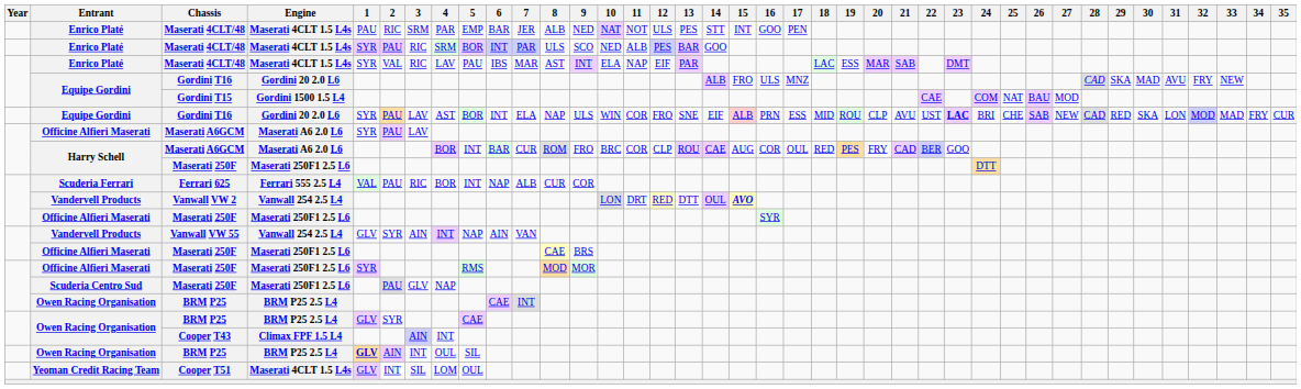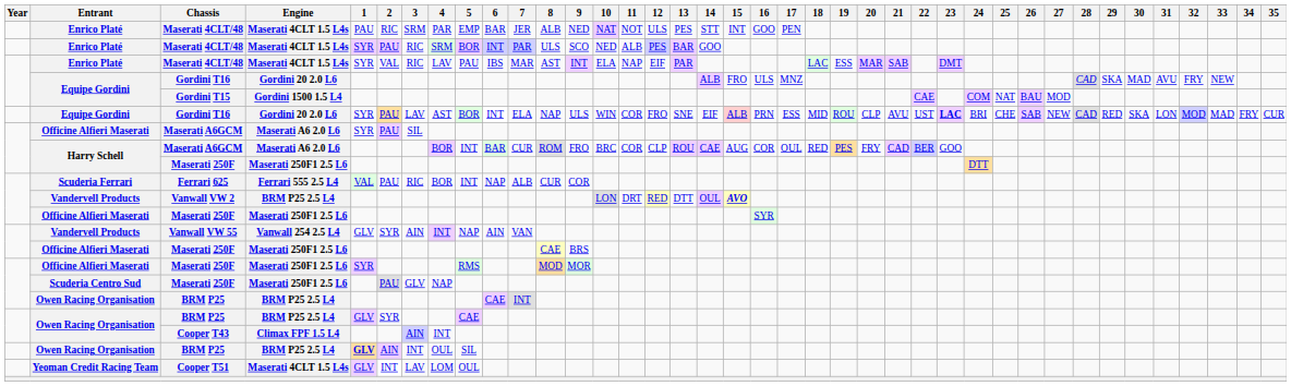 <table class="wikitable" style="text-align:center; font-size:85%">
 <tr>
 <th>Year</th>
 <th>Entrant</th>
 <th>Chassis</th>
 <th>Engine</th>
 <th>1</th>
 <th>2</th>
 <th>3</th>
 <th>4</th>
 <th>5</th>
 <th>6</th>
 <th>7</th>
 <th>8</th>
 <th>9</th>
 <th>10</th>
 <th>11</th>
 <th>12</th>
 <th>13</th>
 <th>14</th>
 <th>15</th>
 <th>16</th>
 <th>17</th>
 <th>18</th>
 <th>19</th>
 <th>20</th>
 <th>21</th>
 <th>22</th>
 <th>23</th>
 <th>24</th>
 <th>25</th>
 <th>26</th>
 <th>27</th>
 <th>28</th>
 <th>29</th>
 <th>30</th>
 <th>31</th>
 <th>32</th>
 <th>33</th>
 <th>34</th>
 <th>35</th>
 </tr>
 <tr>
 <td></td>
 <th nowrap><a href='#'>Enrico Platé</a></th>
 <th nowrap><a href='#'>Maserati</a> <a href='#'>4CLT/48</a></th>
 <th nowrap><a href='#'>Maserati</a> 4CLT 1.5 <a href='#'>L4</a><a href='#'>s</a></th>
 <td><a href='#'>PAU</a></td>
 <td><a href='#'>RIC</a></td>
 <td><a href='#'>SRM</a></td>
 <td><a href='#'>PAR</a></td>
 <td><a href='#'>EMP</a></td>
 <td><a href='#'>BAR</a></td>
 <td><a href='#'>JER</a></td>
 <td><a href='#'>ALB</a></td>
 <td><a href='#'>NED</a></td>
 <td style="background:#EFCFFF;"><a href='#'>NAT</a><br></td>
 <td><a href='#'>NOT</a></td>
 <td><a href='#'>ULS</a></td>
 <td><a href='#'>PES</a></td>
 <td><a href='#'>STT</a></td>
 <td><a href='#'>INT</a></td>
 <td><a href='#'>GOO</a></td>
 <td><a href='#'>PEN</a></td>
 <td></td>
 <td></td>
 <td></td>
 <td></td>
 <td></td>
 <td></td>
 <td></td>
 <td></td>
 <td></td>
 <td></td>
 <td></td>
 <td></td>
 <td></td>
 <td></td>
 <td></td>
 <td></td>
 <td></td>
 <td></td>
 </tr>
 <tr>
 <td></td>
 <th nowrap><a href='#'>Enrico Platé</a></th>
 <th nowrap><a href='#'>Maserati</a> <a href='#'>4CLT/48</a></th>
 <th nowrap><a href='#'>Maserati</a> 4CLT 1.5 <a href='#'>L4</a><a href='#'>s</a></th>
 <td style="background:#EFCFFF;"><a href='#'>SYR</a><br></td>
 <td style="background:#EFCFFF;"><a href='#'>PAU</a><br></td>
 <td><a href='#'>RIC</a></td>
 <td style="background:#DFFFDF;"><a href='#'>SRM</a><br></td>
 <td style="background:#EFCFFF;"><a href='#'>BOR</a><br></td>
 <td style="background:#CFCFFF;"><a href='#'>INT</a><br></td>
 <td style="background:#CFCFFF;"><a href='#'>PAR</a><br></td>
 <td><a href='#'>ULS</a></td>
 <td><a href='#'>SCO</a></td>
 <td><a href='#'>NED</a></td>
 <td><a href='#'>ALB</a></td>
 <td style="background:#CFCFFF;"><a href='#'>PES</a><br></td>
 <td style="background:#EFCFFF;"><a href='#'>BAR</a><br></td>
 <td><a href='#'>GOO</a></td>
 <td></td>
 <td></td>
 <td></td>
 <td></td>
 <td></td>
 <td></td>
 <td></td>
 <td></td>
 <td></td>
 <td></td>
 <td></td>
 <td></td>
 <td></td>
 <td></td>
 <td></td>
 <td></td>
 <td></td>
 <td></td>
 <td></td>
 <td></td>
 <td></td>
 </tr>
 <tr>
 <td rowspan=3></td>
 <th nowrap><a href='#'>Enrico Platé</a></th>
 <th nowrap><a href='#'>Maserati</a> <a href='#'>4CLT/48</a></th>
 <th nowrap><a href='#'>Maserati</a> 4CLT 1.5 <a href='#'>L4</a><a href='#'>s</a></th>
 <td><a href='#'>SYR</a></td>
 <td><a href='#'>VAL</a></td>
 <td><a href='#'>RIC</a></td>
 <td><a href='#'>LAV</a></td>
 <td><a href='#'>PAU</a></td>
 <td><a href='#'>IBS</a></td>
 <td><a href='#'>MAR</a></td>
 <td><a href='#'>AST</a></td>
 <td style="background:#efcfff;"><a href='#'>INT</a><br></td>
 <td><a href='#'>ELA</a></td>
 <td><a href='#'>NAP</a></td>
 <td><a href='#'>EIF</a></td>
 <td style="background:#efcfff;"><a href='#'>PAR</a><br></td>
 <td></td>
 <td></td>
 <td></td>
 <td></td>
 <td style="background:#dfffdf;"><a href='#'>LAC</a><br></td>
 <td><a href='#'>ESS</a></td>
 <td style="background:#efcfff;"><a href='#'>MAR</a><br></td>
 <td style="background:#efcfff;"><a href='#'>SAB</a><br></td>
 <td></td>
 <td style="background:#efcfff;"><a href='#'>DMT</a><br></td>
 <td></td>
 <td></td>
 <td></td>
 <td></td>
 <td></td>
 <td></td>
 <td></td>
 <td></td>
 <td></td>
 <td></td>
 <td></td>
 <td></td>
 </tr>
 <tr>
 <th rowspan=2 nowrap><a href='#'>Equipe Gordini</a></th>
 <th nowrap><a href='#'>Gordini</a> <a href='#'>T16</a></th>
 <th nowrap><a href='#'>Gordini</a> 20 2.0 <a href='#'>L6</a></th>
 <td></td>
 <td></td>
 <td></td>
 <td></td>
 <td></td>
 <td></td>
 <td></td>
 <td></td>
 <td></td>
 <td></td>
 <td></td>
 <td></td>
 <td></td>
 <td style="background:#efcfff;"><a href='#'>ALB</a><br></td>
 <td><a href='#'>FRO</a></td>
 <td><a href='#'>ULS</a></td>
 <td><a href='#'>MNZ</a></td>
 <td></td>
 <td></td>
 <td></td>
 <td></td>
 <td></td>
 <td></td>
 <td></td>
 <td></td>
 <td></td>
 <td></td>
 <td style="background:#dfdfdf;"><em><a href='#'>CAD</a></em><br></td>
 <td><a href='#'>SKA</a></td>
 <td><a href='#'>MAD</a></td>
 <td><a href='#'>AVU</a></td>
 <td><a href='#'>FRY</a></td>
 <td><a href='#'>NEW</a></td>
 <td></td>
 <td></td>
 </tr>
 <tr>
 <th nowrap><a href='#'>Gordini</a> <a href='#'>T15</a></th>
 <th nowrap><a href='#'>Gordini</a> 1500 1.5 <a href='#'>L4</a></th>
 <td></td>
 <td></td>
 <td></td>
 <td></td>
 <td></td>
 <td></td>
 <td></td>
 <td></td>
 <td></td>
 <td></td>
 <td></td>
 <td></td>
 <td></td>
 <td></td>
 <td></td>
 <td></td>
 <td></td>
 <td></td>
 <td></td>
 <td></td>
 <td></td>
 <td style="background:#efcfff;"><a href='#'>CAE</a><br></td>
 <td></td>
 <td style="background:#efcfff;"><a href='#'>COM</a><br></td>
 <td><a href='#'>NAT</a></td>
 <td style="background:#efcfff;"><a href='#'>BAU</a><br></td>
 <td><a href='#'>MOD</a></td>
 <td></td>
 <td></td>
 <td></td>
 <td></td>
 <td></td>
 <td></td>
 <td></td>
 <td></td>
 </tr>
 <tr>
 <td></td>
 <th nowrap><a href='#'>Equipe Gordini</a></th>
 <th nowrap><a href='#'>Gordini</a> <a href='#'>T16</a></th>
 <th nowrap><a href='#'>Gordini</a> 20 2.0 <a href='#'>L6</a></th>
 <td><a href='#'>SYR</a></td>
 <td style="background:#ffdf9f;"><a href='#'>PAU</a><br></td>
 <td><a href='#'>LAV</a></td>
 <td><a href='#'>AST</a></td>
 <td style="background:#dfffdf;"><a href='#'>BOR</a><br></td>
 <td style="background:#FFFFFF;"><a href='#'>INT</a><br></td>
 <td><a href='#'>ELA</a></td>
 <td><a href='#'>NAP</a></td>
 <td><a href='#'>ULS</a></td>
 <td><a href='#'>WIN</a></td>
 <td><a href='#'>COR</a></td>
 <td><a href='#'>FRO</a></td>
 <td><a href='#'>SNE</a></td>
 <td><a href='#'>EIF</a></td>
 <td style="background:#FFCFCF;"><a href='#'>ALB</a><br></td>
 <td><a href='#'>PRN</a></td>
 <td><a href='#'>ESS</a></td>
 <td><a href='#'>MID</a></td>
 <td style="background:#dfffdf;"><a href='#'>ROU</a><br></td>
 <td><a href='#'>CLP</a></td>
 <td><a href='#'>AVU</a></td>
 <td><a href='#'>UST</a></td>
 <td style="background:#efcfff;"><strong><a href='#'>LAC</a></strong><br></td>
 <td><a href='#'>BRI</a></td>
 <td><a href='#'>CHE</a></td>
 <td style="background:#efcfff;"><a href='#'>SAB</a><br></td>
 <td><a href='#'>NEW</a></td>
 <td style="background:#dfdfdf;"><a href='#'>CAD</a><br></td>
 <td><a href='#'>RED</a></td>
 <td><a href='#'>SKA</a></td>
 <td><a href='#'>LON</a></td>
 <td style="background:#CFCFFF;"><a href='#'>MOD</a><br></td>
 <td><a href='#'>MAD</a></td>
 <td><a href='#'>FRY</a></td>
 <td><a href='#'>CUR</a></td>
 </tr>
 <tr>
 <td rowspan=3></td>
 <th nowrap><a href='#'>Officine Alfieri Maserati</a></th>
 <th nowrap><a href='#'>Maserati</a> <a href='#'>A6GCM</a></th>
 <th nowrap><a href='#'>Maserati</a> A6 2.0 <a href='#'>L6</a></th>
 <td><a href='#'>SYR</a></td>
 <td style="background:#efcfff;"><a href='#'>PAU</a><br></td>
-<td><a href='#'>LAV</a></td>
+<td><a href='#'>SIL</a></td>
 <td></td>
 <td></td>
 <td></td>
 <td></td>
 <td></td>
 <td></td>
 <td></td>
 <td></td>
 <td></td>
 <td></td>
 <td></td>
 <td></td>
 <td></td>
 <td></td>
 <td></td>
 <td></td>
 <td></td>
 <td></td>
 <td></td>
 <td></td>
 <td></td>
 <td></td>
 <td></td>
 <td></td>
 <td></td>
 <td></td>
 <td></td>
 <td></td>
 <td></td>
 <td></td>
 <td></td>
 <td></td>
 </tr>
 <tr>
 <th rowspan=2 nowrap>Harry Schell</th>
 <th nowrap><a href='#'>Maserati</a> <a href='#'>A6GCM</a></th>
 <th nowrap><a href='#'>Maserati</a> A6 2.0 <a href='#'>L6</a></th>
 <td></td>
 <td></td>
 <td></td>
 <td style="background:#efcfff;"><a href='#'>BOR</a><br></td>
 <td><a href='#'>INT</a></td>
 <td style="background:#dfffdf;"><a href='#'>BAR</a><br></td>
 <td><a href='#'>CUR</a></td>
 <td style="background:#dfdfdf;"><a href='#'>ROM</a><br></td>
 <td><a href='#'>FRO</a></td>
 <td><a href='#'>BRC</a></td>
 <td><a href='#'>COR</a></td>
 <td><a href='#'>CLP</a></td>
 <td style="background:#efcfff;"><a href='#'>ROU</a><br></td>
 <td style="background:#efcfff;"><a href='#'>CAE</a><br></td>
 <td><a href='#'>AUG</a></td>
 <td><a href='#'>COR</a></td>
 <td><a href='#'>OUL</a></td>
 <td><a href='#'>RED</a></td>
 <td style="background:#ffdf9f;"><a href='#'>PES</a><br></td>
 <td><a href='#'>FRY</a></td>
 <td style="background:#efcfff;"><a href='#'>CAD</a><br></td>
 <td style="background:#cfcfff;"><a href='#'>BER</a><br></td>
 <td><a href='#'>GOO</a></td>
 <td></td>
 <td></td>
 <td></td>
 <td></td>
 <td></td>
 <td></td>
 <td></td>
 <td></td>
 <td></td>
 <td></td>
 <td></td>
 <td></td>
 </tr>
 <tr>
 <th nowrap><a href='#'>Maserati</a> <a href='#'>250F</a></th>
 <th nowrap><a href='#'>Maserati</a> 250F1 2.5 <a href='#'>L6</a></th>
 <td></td>
 <td></td>
 <td></td>
 <td></td>
 <td></td>
 <td></td>
 <td></td>
 <td></td>
 <td></td>
 <td></td>
 <td></td>
 <td></td>
 <td></td>
 <td></td>
 <td></td>
 <td></td>
 <td></td>
 <td></td>
 <td></td>
 <td></td>
 <td></td>
 <td></td>
 <td></td>
 <td style="background:#ffdf9f;"><a href='#'>DTT</a><br></td>
 <td></td>
 <td></td>
 <td></td>
 <td></td>
 <td></td>
 <td></td>
 <td></td>
 <td></td>
 <td></td>
 <td></td>
 <td></td>
 </tr>
 <tr>
 <td rowspan=3></td>
 <th nowrap><a href='#'>Scuderia Ferrari</a></th>
 <th nowrap><a href='#'>Ferrari</a> <a href='#'>625</a></th>
 <th nowrap><a href='#'>Ferrari</a> 555 2.5 <a href='#'>L4</a></th>
 <td style="background:#dfffdf;"><a href='#'>VAL</a><br></td>
 <td><a href='#'>PAU</a></td>
 <td><a href='#'>RIC</a></td>
 <td><a href='#'>BOR</a></td>
 <td><a href='#'>INT</a></td>
 <td><a href='#'>NAP</a></td>
 <td><a href='#'>ALB</a></td>
 <td><a href='#'>CUR</a></td>
 <td><a href='#'>COR</a></td>
 <td></td>
 <td></td>
 <td></td>
 <td></td>
 <td></td>
 <td></td>
 <td></td>
 <td></td>
 <td></td>
 <td></td>
 <td></td>
 <td></td>
 <td></td>
 <td></td>
 <td></td>
 <td></td>
 <td></td>
 <td></td>
 <td></td>
 <td></td>
 <td></td>
 <td></td>
 <td></td>
 <td></td>
 <td></td>
 <td></td>
 </tr>
 <tr>
 <th nowrap><a href='#'>Vandervell Products</a></th>
 <th nowrap><a href='#'>Vanwall</a> <a href='#'>VW 2</a></th>
-<th nowrap><a href='#'>Vanwall</a> 254 2.5 <a href='#'>L4</a></th>
+<th nowrap><a href='#'>BRM</a> P25 2.5 <a href='#'>L4</a></th>
 <td></td>
 <td></td>
 <td></td>
 <td></td>
 <td></td>
 <td></td>
 <td></td>
 <td></td>
 <td></td>
 <td style="background:#dfdfdf;"><a href='#'>LON</a><br></td>
 <td><a href='#'>DRT</a></td>
 <td style="background:#FFFFBF;"><a href='#'>RED</a><br></td>
 <td><a href='#'>DTT</a></td>
 <td style="background:#efcfff;"><a href='#'>OUL</a><br></td>
 <td style="background:#FFFFBF;"><strong><em><a href='#'>AVO</a></em></strong><br></td>
 <td></td>
 <td></td>
 <td></td>
 <td></td>
 <td></td>
 <td></td>
 <td></td>
 <td></td>
 <td></td>
 <td></td>
 <td></td>
 <td></td>
 <td></td>
 <td></td>
 <td></td>
 <td></td>
 <td></td>
 <td></td>
 <td></td>
 <td></td>
 </tr>
 <tr>
 <th nowrap><a href='#'>Officine Alfieri Maserati</a></th>
 <th nowrap><a href='#'>Maserati</a> <a href='#'>250F</a></th>
 <th nowrap><a href='#'>Maserati</a> 250F1 2.5 <a href='#'>L6</a></th>
 <td></td>
 <td></td>
 <td></td>
 <td></td>
 <td></td>
 <td></td>
 <td></td>
 <td></td>
 <td></td>
 <td></td>
 <td></td>
 <td></td>
 <td></td>
 <td></td>
 <td></td>
 <td style="background:#dfffdf;"><a href='#'>SYR</a><br></td>
 <td></td>
 <td></td>
 <td></td>
 <td></td>
 <td></td>
 <td></td>
 <td></td>
 <td></td>
 <td></td>
 <td></td>
 <td></td>
 <td></td>
 <td></td>
 <td></td>
 <td></td>
 <td></td>
 <td></td>
 <td></td>
 <td></td>
 </tr>
 <tr>
 <td rowspan=2></td>
 <th nowrap><a href='#'>Vandervell Products</a></th>
 <th nowrap><a href='#'>Vanwall</a> <a href='#'>VW 55</a></th>
 <th nowrap><a href='#'>Vanwall</a> 254 2.5 <a href='#'>L4</a></th>
 <td><a href='#'>GLV</a></td>
 <td><a href='#'>SYR</a></td>
 <td><a href='#'>AIN</a></td>
 <td style="background:#efcfff;"><a href='#'>INT</a><br></td>
 <td><a href='#'>NAP</a></td>
 <td><a href='#'>AIN</a></td>
 <td><a href='#'>VAN</a></td>
 <td></td>
 <td></td>
 <td></td>
 <td></td>
 <td></td>
 <td></td>
 <td></td>
 <td></td>
 <td></td>
 <td></td>
 <td></td>
 <td></td>
 <td></td>
 <td></td>
 <td></td>
 <td></td>
 <td></td>
 <td></td>
 <td></td>
 <td></td>
 <td></td>
 <td></td>
 <td></td>
 <td></td>
 <td></td>
 <td></td>
 <td></td>
 <td></td>
 </tr>
 <tr>
 <th nowrap><a href='#'>Officine Alfieri Maserati</a></th>
 <th nowrap><a href='#'>Maserati</a> <a href='#'>250F</a></th>
 <th nowrap><a href='#'>Maserati</a> 250F1 2.5 <a href='#'>L6</a></th>
 <td></td>
 <td></td>
 <td></td>
 <td></td>
 <td></td>
 <td></td>
 <td></td>
 <td style="background:#FFFFBF;"><a href='#'>CAE</a><br></td>
 <td><a href='#'>BRS</a></td>
 <td></td>
 <td></td>
 <td></td>
 <td></td>
 <td></td>
 <td></td>
 <td></td>
 <td></td>
 <td></td>
 <td></td>
 <td></td>
 <td></td>
 <td></td>
 <td></td>
 <td></td>
 <td></td>
 <td></td>
 <td></td>
 <td></td>
 <td></td>
 <td></td>
 <td></td>
 <td></td>
 <td></td>
 <td></td>
 <td></td>
 </tr>
 <tr>
 <td rowspan=3></td>
 <th nowrap><a href='#'>Officine Alfieri Maserati</a></th>
 <th nowrap><a href='#'>Maserati</a> <a href='#'>250F</a></th>
 <th nowrap><a href='#'>Maserati</a> 250F1 2.5 <a href='#'>L6</a></th>
 <td style="background:#efcfff;"><a href='#'>SYR</a><br></td>
 <td></td>
 <td></td>
 <td></td>
 <td style="background:#dfffdf;"><a href='#'>RMS</a><br></td>
 <td></td>
 <td></td>
 <td style="background:#ffdf9f;"><a href='#'>MOD</a><br></td>
 <td style="background:#dfffdf;"><a href='#'>MOR</a><br></td>
 <td></td>
 <td></td>
 <td></td>
 <td></td>
 <td></td>
 <td></td>
 <td></td>
 <td></td>
 <td></td>
 <td></td>
 <td></td>
 <td></td>
 <td></td>
 <td></td>
 <td></td>
 <td></td>
 <td></td>
 <td></td>
 <td></td>
 <td></td>
 <td></td>
 <td></td>
 <td></td>
 <td></td>
 <td></td>
 <td></td>
 </tr>
 <tr>
 <th nowrap><a href='#'>Scuderia Centro Sud</a></th>
 <th nowrap><a href='#'>Maserati</a> <a href='#'>250F</a></th>
 <th nowrap><a href='#'>Maserati</a> 250F1 2.5 <a href='#'>L6</a></th>
 <td></td>
 <td style="background:#dfdfdf;"><a href='#'>PAU</a><br></td>
 <td><a href='#'>GLV</a></td>
 <td><a href='#'>NAP</a></td>
 <td></td>
 <td></td>
 <td></td>
 <td></td>
 <td></td>
 <td></td>
 <td></td>
 <td></td>
 <td></td>
 <td></td>
 <td></td>
 <td></td>
 <td></td>
 <td></td>
 <td></td>
 <td></td>
 <td></td>
 <td></td>
 <td></td>
 <td></td>
 <td></td>
 <td></td>
 <td></td>
 <td></td>
 <td></td>
 <td></td>
 <td></td>
 <td></td>
 <td></td>
 <td></td>
 <td></td>
 </tr>
 <tr>
 <th nowrap><a href='#'>Owen Racing Organisation</a></th>
 <th nowrap><a href='#'>BRM</a> <a href='#'>P25</a></th>
 <th nowrap><a href='#'>BRM</a> P25 2.5 <a href='#'>L4</a></th>
 <td></td>
 <td></td>
 <td></td>
 <td></td>
 <td></td>
 <td style="background:#efcfff;"><a href='#'>CAE</a><br></td>
 <td style="background:#dfdfdf;"><a href='#'>INT</a><br></td>
 <td></td>
 <td></td>
 <td></td>
 <td></td>
 <td></td>
 <td></td>
 <td></td>
 <td></td>
 <td></td>
 <td></td>
 <td></td>
 <td></td>
 <td></td>
 <td></td>
 <td></td>
 <td></td>
 <td></td>
 <td></td>
 <td></td>
 <td></td>
 <td></td>
 <td></td>
 <td></td>
 <td></td>
 <td></td>
 <td></td>
 <td></td>
 <td></td>
 </tr>
 <tr>
 <td rowspan=2></td>
 <th rowspan=2 nowrap><a href='#'>Owen Racing Organisation</a></th>
 <th nowrap><a href='#'>BRM</a> <a href='#'>P25</a></th>
 <th nowrap><a href='#'>BRM</a> P25 2.5 <a href='#'>L4</a></th>
 <td style="background:#efcfff;"><a href='#'>GLV</a><br></td>
 <td><a href='#'>SYR</a></td>
 <td></td>
 <td></td>
 <td style="background:#efcfff;"><a href='#'>CAE</a><br></td>
 <td></td>
 <td></td>
 <td></td>
 <td></td>
 <td></td>
 <td></td>
 <td></td>
 <td></td>
 <td></td>
 <td></td>
 <td></td>
 <td></td>
 <td></td>
 <td></td>
 <td></td>
 <td></td>
 <td></td>
 <td></td>
 <td></td>
 <td></td>
 <td></td>
 <td></td>
 <td></td>
 <td></td>
 <td></td>
 <td></td>
 <td></td>
 <td></td>
 <td></td>
 <td></td>
 </tr>
 <tr>
 <th nowrap><a href='#'>Cooper</a> <a href='#'>T43</a></th>
 <th nowrap><a href='#'>Climax FPF 1.5 L4</a></th>
 <td></td>
 <td></td>
 <td style="background:#cfcfff;"><a href='#'>AIN</a><br></td>
 <td><a href='#'>INT</a></td>
 <td></td>
 <td></td>
 <td></td>
 <td></td>
 <td></td>
 <td></td>
 <td></td>
 <td></td>
 <td></td>
 <td></td>
 <td></td>
 <td></td>
 <td></td>
 <td></td>
 <td></td>
 <td></td>
 <td></td>
 <td></td>
 <td></td>
 <td></td>
 <td></td>
 <td></td>
 <td></td>
 <td></td>
 <td></td>
 <td></td>
 <td></td>
 <td></td>
 <td></td>
 <td></td>
 <td></td>
 </tr>
 <tr>
 <td></td>
 <th nowrap><a href='#'>Owen Racing Organisation</a></th>
 <th nowrap><a href='#'>BRM</a> <a href='#'>P25</a></th>
 <th nowrap><a href='#'>BRM</a> P25 2.5 <a href='#'>L4</a></th>
 <td style="background:#ffdf9f;"><strong><a href='#'>GLV</a></strong><br></td>
 <td style="background:#efcfff;"><a href='#'>AIN</a><br></td>
 <td><a href='#'>INT</a></td>
 <td><a href='#'>OUL</a></td>
 <td><a href='#'>SIL</a></td>
 <td></td>
 <td></td>
 <td></td>
 <td></td>
 <td></td>
 <td></td>
 <td></td>
 <td></td>
 <td></td>
 <td></td>
 <td></td>
 <td></td>
 <td></td>
 <td></td>
 <td></td>
 <td></td>
 <td></td>
 <td></td>
 <td></td>
 <td></td>
 <td></td>
 <td></td>
 <td></td>
 <td></td>
 <td></td>
 <td></td>
 <td></td>
 <td></td>
 <td></td>
 <td></td>
 </tr>
 <tr>
 <td></td>
 <th nowrap><a href='#'>Yeoman Credit Racing Team</a></th>
 <th nowrap><a href='#'>Cooper</a> <a href='#'>T51</a></th>
 <th nowrap><a href='#'>Maserati</a> 4CLT 1.5 <a href='#'>L4</a><a href='#'>s</a></th>
 <td style="background:#efcfff;"><a href='#'>GLV</a><br></td>
 <td style="background:#FFFFFF;"><a href='#'>INT</a><br></td>
-<td><a href='#'>SIL</a></td>
+<td><a href='#'>LAV</a></td>
 <td><a href='#'>LOM</a></td>
 <td><a href='#'>OUL</a></td>
 <td></td>
 <td></td>
 <td></td>
 <td></td>
 <td></td>
 <td></td>
 <td></td>
 <td></td>
 <td></td>
 <td></td>
 <td></td>
 <td></td>
 <td></td>
 <td></td>
 <td></td>
 <td></td>
 <td></td>
 <td></td>
 <td></td>
 <td></td>
 <td></td>
 <td></td>
 <td></td>
 <td></td>
 <td></td>
 <td></td>
 <td></td>
 <td></td>
 <td></td>
 <td></td>
 </tr>
 <tr>
 <th colspan="41"></th>
 </tr>
 </table>
